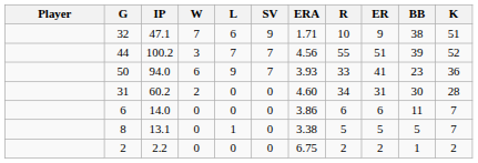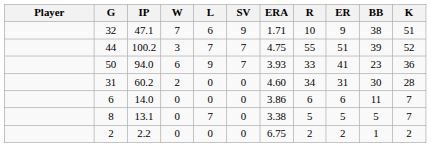 <table class="wikitable sortable">
 <tr>
 <th bgcolor="#DDDDFF" width="19%">Player</th>
 <th bgcolor="#DDDDFF" width="7%">G</th>
 <th bgcolor="#DDDDFF" width="7%">IP</th>
 <th bgcolor="#DDDDFF" width="7%">W</th>
 <th bgcolor="#DDDDFF" width="7%">L</th>
 <th bgcolor="#DDDDFF" width="7%">SV</th>
 <th bgcolor="#DDDDFF" width="7%">ERA</th>
 <th bgcolor="#DDDDFF" width="7%">R</th>
 <th bgcolor="#DDDDFF" width="7%">ER</th>
 <th bgcolor="#DDDDFF" width="7%">BB</th>
 <th bgcolor="#DDDDFF" width="7%">K</th>
 </tr>
 <tr align="center">
 <td></td>
 <td>32</td>
 <td>47.1</td>
 <td>7</td>
 <td>6</td>
 <td>9</td>
 <td>1.71</td>
 <td>10</td>
 <td>9</td>
 <td>38</td>
 <td>51</td>
 </tr>
 <tr align=center>
 <td></td>
 <td>44</td>
 <td>100.2</td>
 <td>3</td>
 <td>7</td>
 <td>7</td>
-<td>4.56</td>
+<td>4.75</td>
 <td>55</td>
 <td>51</td>
 <td>39</td>
 <td>52</td>
 </tr>
 <tr align=center>
 <td></td>
 <td>50</td>
 <td>94.0</td>
 <td>6</td>
 <td>9</td>
 <td>7</td>
 <td>3.93</td>
 <td>33</td>
 <td>41</td>
 <td>23</td>
 <td>36</td>
 </tr>
 <tr align="center">
 <td></td>
 <td>31</td>
 <td>60.2</td>
 <td>2</td>
 <td>0</td>
 <td>0</td>
 <td>4.60</td>
 <td>34</td>
 <td>31</td>
 <td>30</td>
 <td>28</td>
 </tr>
 <tr align="center">
 <td></td>
 <td>6</td>
 <td>14.0</td>
 <td>0</td>
 <td>0</td>
 <td>0</td>
 <td>3.86</td>
 <td>6</td>
 <td>6</td>
 <td>11</td>
 <td>7</td>
 </tr>
 <tr align="center">
 <td></td>
 <td>8</td>
 <td>13.1</td>
 <td>0</td>
-<td>1</td>
+<td>7</td>
 <td>0</td>
 <td>3.38</td>
 <td>5</td>
 <td>5</td>
 <td>5</td>
 <td>7</td>
 </tr>
 <tr align="center">
 <td></td>
 <td>2</td>
 <td>2.2</td>
 <td>0</td>
 <td>0</td>
 <td>0</td>
 <td>6.75</td>
 <td>2</td>
 <td>2</td>
 <td>1</td>
 <td>2</td>
 </tr>
 </table>
